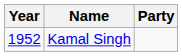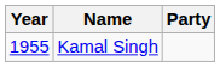 <table class="wikitable">
 <tr>
 <th>Year</th>
 <th>Name</th>
 <th colspan="2">Party</th>
 </tr>
 <tr>
-<td><a href='#'>1952</a></td>
+<td><a href='#'>1955</a></td>
 <td><a href='#'>Kamal Singh</a></td>
 <td></td>
 </tr>
 </table>
